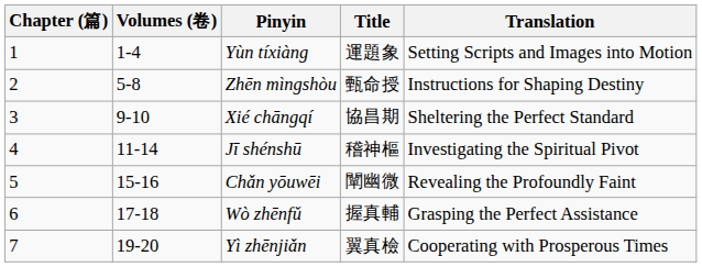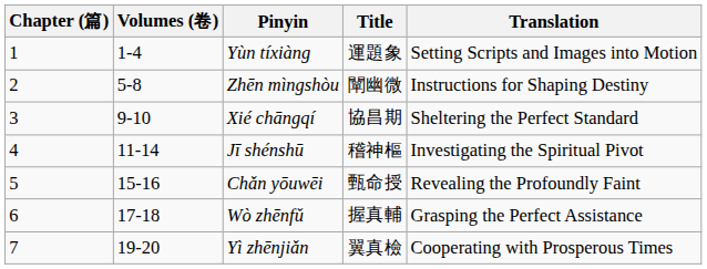 <table class="wikitable">
 <tr>
 <th>Chapter (篇)</th>
 <th>Volumes (卷)</th>
 <th>Pinyin</th>
 <th>Title</th>
 <th>Translation</th>
 </tr>
 <tr>
 <td>1</td>
 <td>1-4</td>
 <td><em>Yùn tíxiàng</em></td>
 <td>運題象</td>
 <td>Setting Scripts and Images into Motion</td>
 </tr>
 <tr>
 <td>2</td>
 <td>5-8</td>
 <td><em>Zhēn mìngshòu</em></td>
-<td>甄命授</td>
+<td>闡幽微</td>
 <td>Instructions for Shaping Destiny</td>
 </tr>
 <tr>
 <td>3</td>
 <td>9-10</td>
 <td><em>Xié chāngqí</em></td>
 <td>協昌期</td>
 <td>Sheltering the Perfect Standard</td>
 </tr>
 <tr>
 <td>4</td>
 <td>11-14</td>
 <td><em>Jī shénshū</em></td>
 <td>稽神樞</td>
 <td>Investigating the Spiritual Pivot</td>
 </tr>
 <tr>
 <td>5</td>
 <td>15-16</td>
 <td><em>Chǎn yōuwēi</em></td>
-<td>闡幽微</td>
+<td>甄命授</td>
 <td>Revealing the Profoundly Faint</td>
 </tr>
 <tr>
 <td>6</td>
 <td>17-18</td>
 <td><em>Wò zhēnfǔ</em></td>
 <td>握真輔</td>
 <td>Grasping the Perfect Assistance</td>
 </tr>
 <tr>
 <td>7</td>
 <td>19-20</td>
 <td><em>Yì zhēnjiǎn</em></td>
 <td>翼真檢</td>
 <td>Cooperating with Prosperous Times</td>
 </tr>
 </table>
